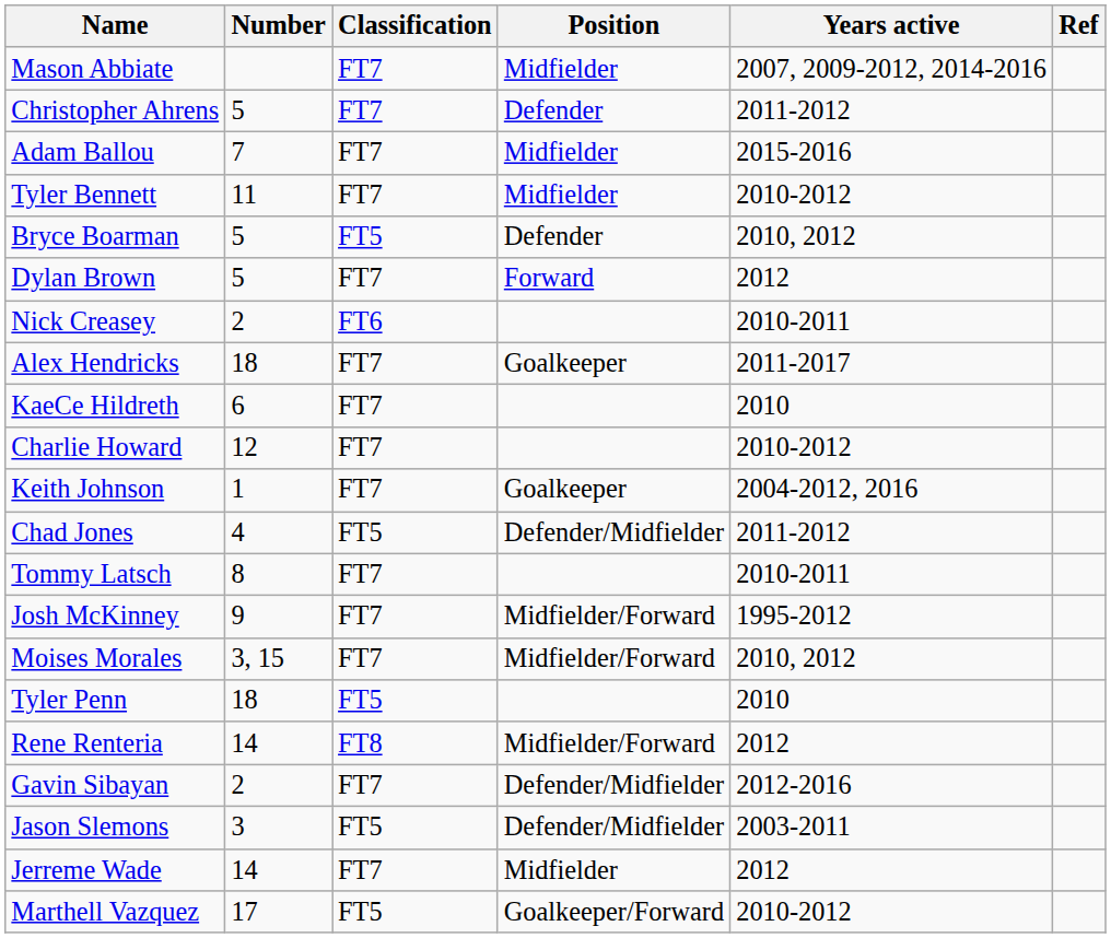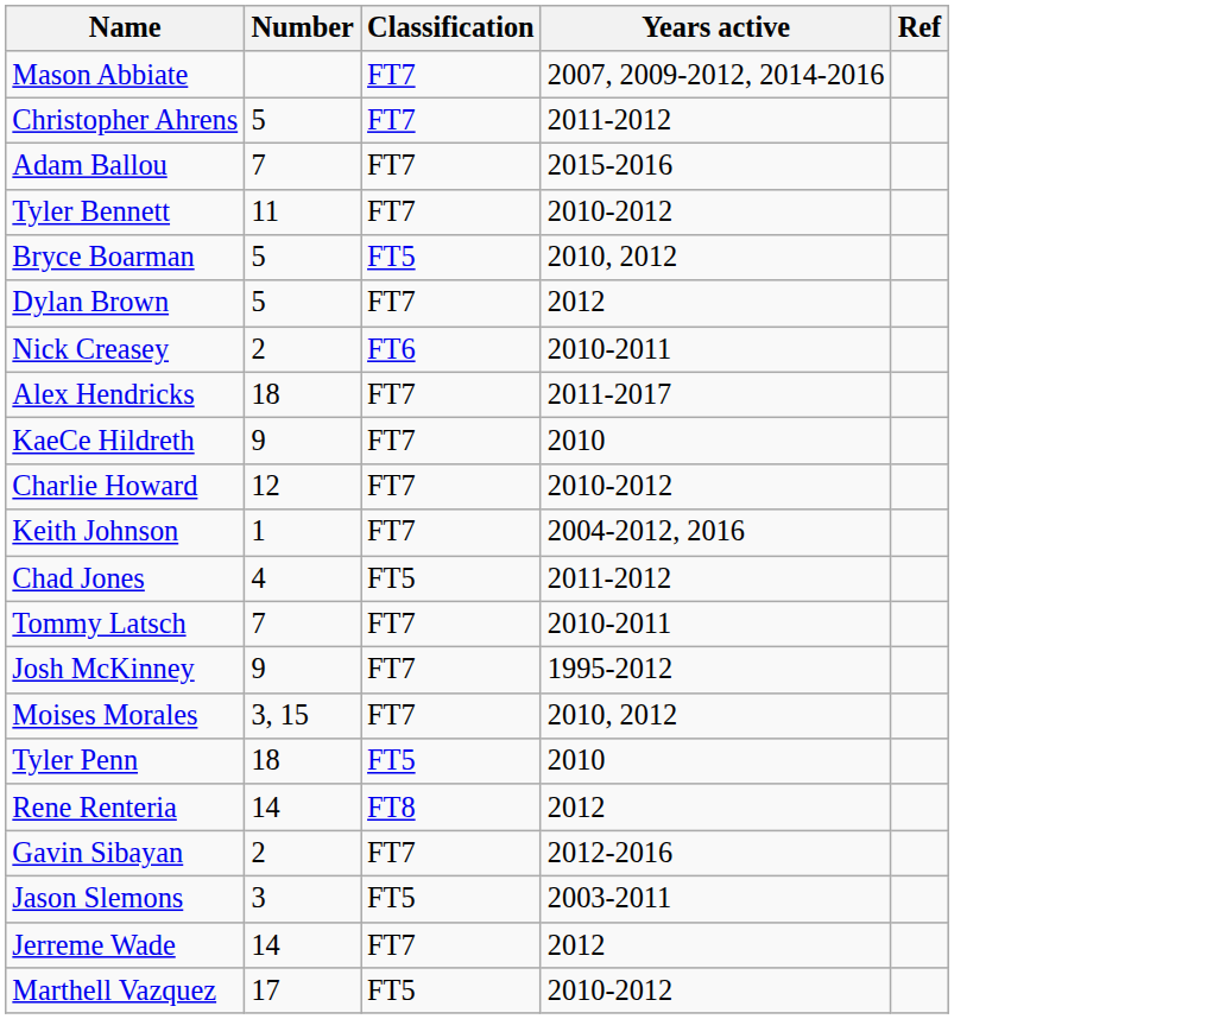 <table class="wikitable sortable">
 <tr>
 <th>Name</th>
 <th>Number</th>
 <th>Classification</th>
-<th>Position</th>
 <th>Years active</th>
 <th>Ref</th>
 </tr>
 <tr>
 <td><a href='#'>Mason Abbiate</a></td>
 <td></td>
 <td><a href='#'>FT7</a></td>
-<td><a href='#'>Midfielder</a></td>
 <td>2007, 2009-2012, 2014-2016</td>
 <td></td>
 </tr>
 <tr>
 <td><a href='#'>Christopher Ahrens</a></td>
 <td>5</td>
 <td><a href='#'>FT7</a></td>
-<td><a href='#'>Defender</a></td>
 <td>2011-2012</td>
 <td></td>
 </tr>
 <tr>
 <td><a href='#'>Adam Ballou</a></td>
 <td>7</td>
 <td>FT7</td>
-<td><a href='#'>Midfielder</a></td>
 <td>2015-2016</td>
 <td></td>
 </tr>
 <tr>
 <td><a href='#'>Tyler Bennett</a></td>
 <td>11</td>
 <td>FT7</td>
-<td><a href='#'>Midfielder</a></td>
 <td>2010-2012</td>
 <td></td>
 </tr>
 <tr>
 <td><a href='#'>Bryce Boarman</a></td>
 <td>5</td>
 <td><a href='#'>FT5</a></td>
-<td>Defender</td>
 <td>2010, 2012</td>
 <td></td>
 </tr>
 <tr>
 <td><a href='#'>Dylan Brown</a></td>
 <td>5</td>
 <td>FT7</td>
-<td><a href='#'>Forward</a></td>
 <td>2012</td>
 <td></td>
 </tr>
 <tr>
 <td><a href='#'>Nick Creasey</a></td>
 <td>2</td>
 <td><a href='#'>FT6</a></td>
-<td></td>
 <td>2010-2011</td>
 <td></td>
 </tr>
 <tr>
 <td><a href='#'>Alex Hendricks</a></td>
 <td>18</td>
 <td>FT7</td>
-<td>Goalkeeper</td>
 <td>2011-2017</td>
 <td></td>
 </tr>
 <tr>
 <td><a href='#'>KaeCe Hildreth</a></td>
-<td>6</td>
+<td>9</td>
 <td>FT7</td>
-<td></td>
 <td>2010</td>
 <td></td>
 </tr>
 <tr>
 <td><a href='#'>Charlie Howard</a></td>
 <td>12</td>
 <td>FT7</td>
-<td></td>
 <td>2010-2012</td>
 <td></td>
 </tr>
 <tr>
 <td><a href='#'>Keith Johnson</a></td>
 <td>1</td>
 <td>FT7</td>
-<td>Goalkeeper</td>
 <td>2004-2012, 2016</td>
 <td></td>
 </tr>
 <tr>
 <td><a href='#'>Chad Jones</a></td>
 <td>4</td>
 <td>FT5</td>
-<td>Defender/Midfielder</td>
 <td>2011-2012</td>
 <td></td>
 </tr>
 <tr>
 <td><a href='#'>Tommy Latsch</a></td>
-<td>8</td>
+<td>7</td>
 <td>FT7</td>
-<td></td>
 <td>2010-2011</td>
 <td></td>
 </tr>
 <tr>
 <td><a href='#'>Josh McKinney</a></td>
 <td>9</td>
 <td>FT7</td>
-<td>Midfielder/Forward</td>
 <td>1995-2012</td>
 <td></td>
 </tr>
 <tr>
 <td><a href='#'>Moises Morales</a></td>
 <td>3, 15</td>
 <td>FT7</td>
-<td>Midfielder/Forward</td>
 <td>2010, 2012</td>
 <td></td>
 </tr>
 <tr>
 <td><a href='#'>Tyler Penn</a></td>
 <td>18</td>
 <td><a href='#'>FT5</a></td>
-<td></td>
 <td>2010</td>
 <td></td>
 </tr>
 <tr>
 <td><a href='#'>Rene Renteria</a></td>
 <td>14</td>
 <td><a href='#'>FT8</a></td>
-<td>Midfielder/Forward</td>
 <td>2012</td>
 <td></td>
 </tr>
 <tr>
 <td><a href='#'>Gavin Sibayan</a></td>
 <td>2</td>
 <td>FT7</td>
-<td>Defender/Midfielder</td>
 <td>2012-2016</td>
 <td></td>
 </tr>
 <tr>
 <td><a href='#'>Jason Slemons</a></td>
 <td>3</td>
 <td>FT5</td>
-<td>Defender/Midfielder</td>
 <td>2003-2011</td>
 <td></td>
 </tr>
 <tr>
 <td><a href='#'>Jerreme Wade</a></td>
 <td>14</td>
 <td>FT7</td>
-<td>Midfielder</td>
 <td>2012</td>
 <td></td>
 </tr>
 <tr>
 <td><a href='#'>Marthell Vazquez</a></td>
 <td>17</td>
 <td>FT5</td>
-<td>Goalkeeper/Forward</td>
 <td>2010-2012</td>
 <td></td>
 </tr>
 </table>
